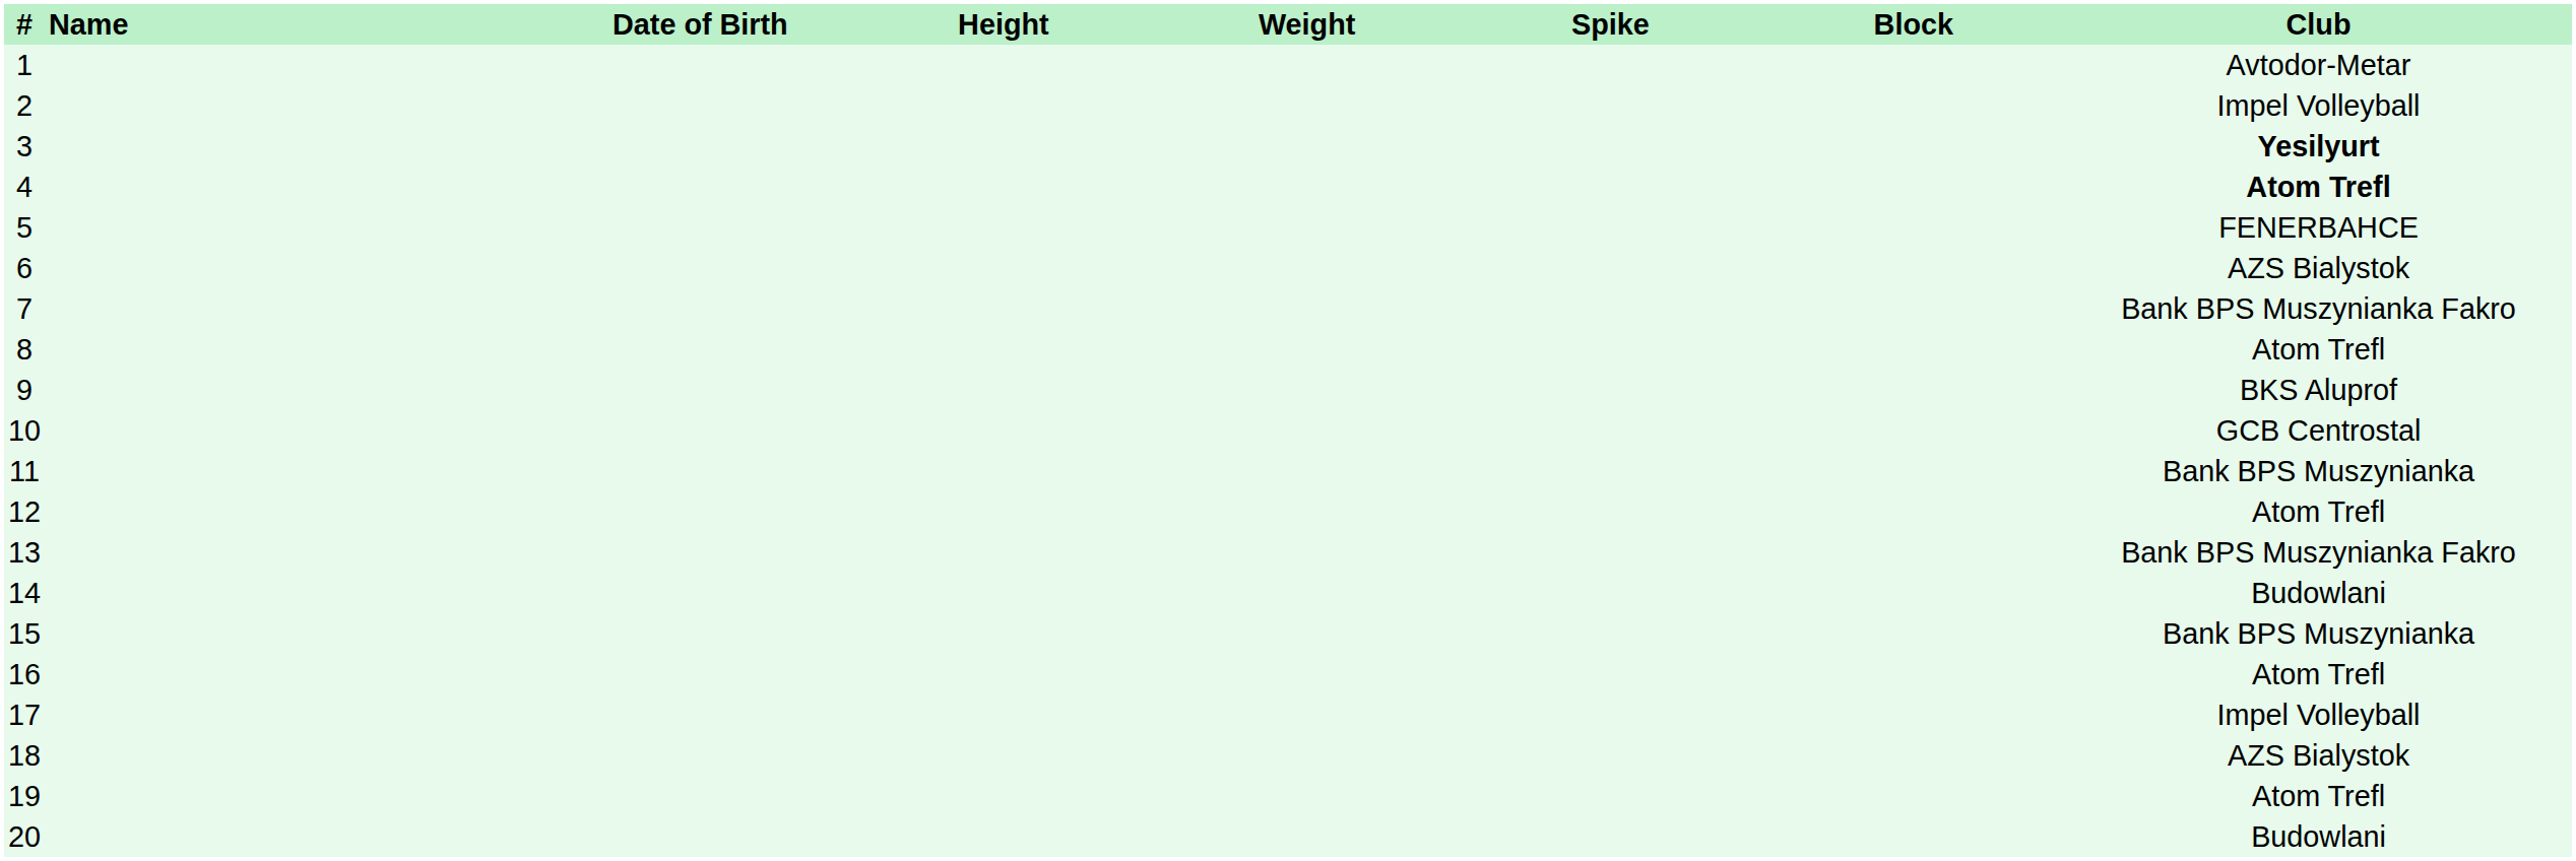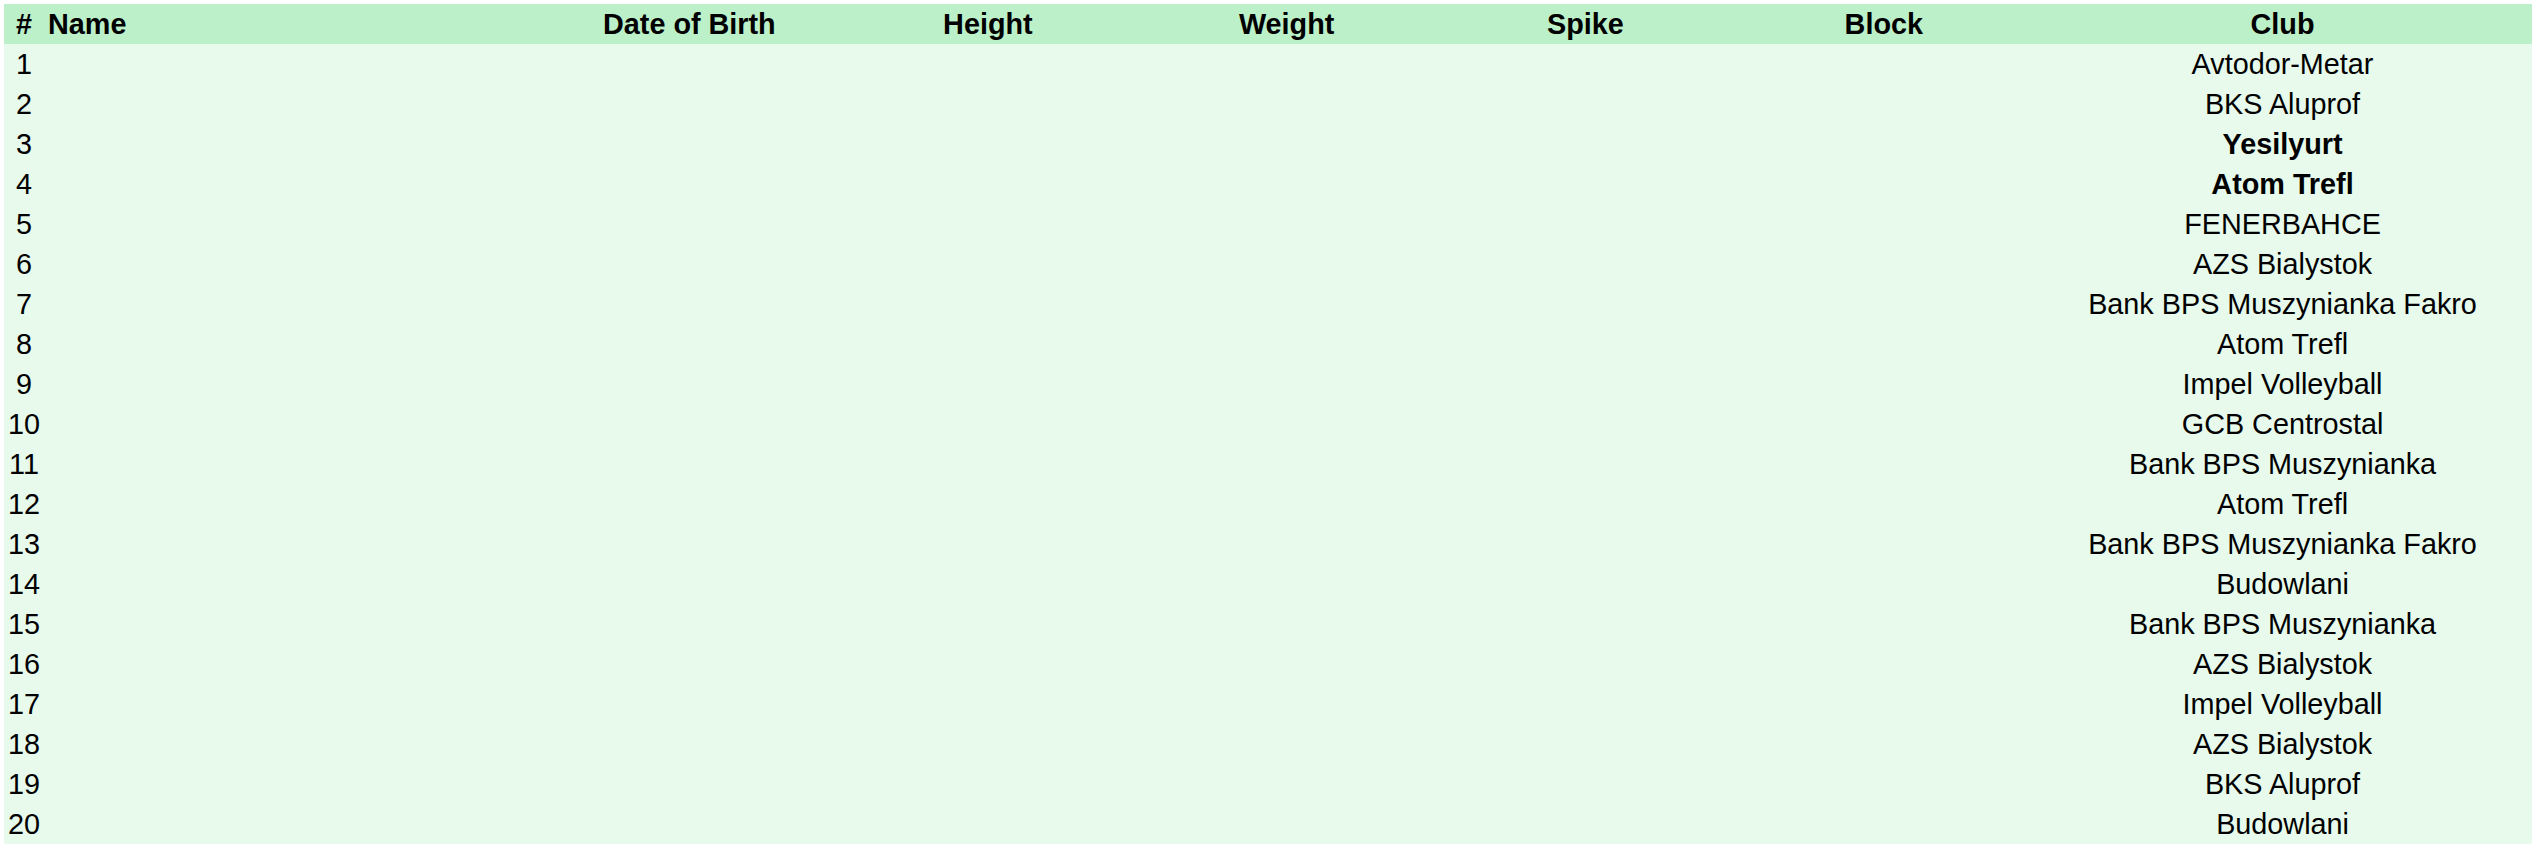 <table border=0 cellpadding=2 cellspacing=0  |- bgcolor=#FFECCE style="text-align:center; font-size:90%; width:100%">
 <tr bgcolor=#BBF0C9>
 <th>#</th>
 <th align=left width=20%>Name</th>
 <th width=12%>Date of Birth</th>
 <th width=12%>Height</th>
 <th width=12%>Weight</th>
 <th width=12%>Spike</th>
 <th width=12%>Block</th>
 <th width=20%>Club</th>
 </tr>
 <tr bgcolor=#E7FAEC>
 <td>1</td>
 <td align=left></td>
 <td align=right></td>
 <td></td>
 <td></td>
 <td></td>
 <td></td>
 <td>Avtodor-Metar</td>
 </tr>
 <tr bgcolor=#E7FAEC>
 <td>2</td>
 <td align=left></td>
 <td align=right></td>
 <td></td>
 <td></td>
 <td></td>
 <td></td>
-<td>Impel Volleyball</td>
+<td>BKS Aluprof</td>
 </tr>
 <tr bgcolor=#E7FAEC>
 <td>3</td>
 <td align=left></td>
 <td align=right></td>
 <td></td>
 <td></td>
 <td></td>
 <td></td>
 <td><strong>Yesilyurt</strong></td>
 </tr>
 <tr bgcolor=#E7FAEC>
 <td>4</td>
 <td align=left></td>
 <td align=right></td>
 <td></td>
 <td></td>
 <td></td>
 <td></td>
 <td><strong>Atom Trefl</strong></td>
 </tr>
 <tr bgcolor=#E7FAEC>
 <td>5</td>
 <td align=left></td>
 <td align=right></td>
 <td></td>
 <td></td>
 <td></td>
 <td></td>
 <td>FENERBAHCE</td>
 </tr>
 <tr bgcolor=#E7FAEC>
 <td>6</td>
 <td align=left></td>
 <td align=right></td>
 <td></td>
 <td></td>
 <td></td>
 <td></td>
 <td>AZS Bialystok</td>
 </tr>
 <tr bgcolor=#E7FAEC>
 <td>7</td>
 <td align=left></td>
 <td align=right></td>
 <td></td>
 <td></td>
 <td></td>
 <td></td>
 <td>Bank BPS Muszynianka Fakro</td>
 </tr>
 <tr bgcolor=#E7FAEC>
 <td>8</td>
 <td align=left></td>
 <td align=right></td>
 <td></td>
 <td></td>
 <td></td>
 <td></td>
 <td>Atom Trefl</td>
 </tr>
 <tr bgcolor=#E7FAEC>
 <td>9</td>
 <td align=left></td>
 <td align=right></td>
 <td></td>
 <td></td>
 <td></td>
 <td></td>
-<td>BKS Aluprof</td>
+<td>Impel Volleyball</td>
 </tr>
 <tr bgcolor=#E7FAEC>
 <td>10</td>
 <td align=left></td>
 <td align=right></td>
 <td></td>
 <td></td>
 <td></td>
 <td></td>
 <td>GCB Centrostal</td>
 </tr>
 <tr bgcolor=#E7FAEC>
 <td>11</td>
 <td align=left></td>
 <td align=right></td>
 <td></td>
 <td></td>
 <td></td>
 <td></td>
 <td>Bank BPS Muszynianka</td>
 </tr>
 <tr bgcolor=#E7FAEC>
 <td>12</td>
 <td align=left></td>
 <td align=right></td>
 <td></td>
 <td></td>
 <td></td>
 <td></td>
 <td>Atom Trefl</td>
 </tr>
 <tr bgcolor=#E7FAEC>
 <td>13</td>
 <td align=left></td>
 <td align=right></td>
 <td></td>
 <td></td>
 <td></td>
 <td></td>
 <td>Bank BPS Muszynianka Fakro</td>
 </tr>
 <tr bgcolor=#E7FAEC>
 <td>14</td>
 <td align=left></td>
 <td align=right></td>
 <td></td>
 <td></td>
 <td></td>
 <td></td>
 <td>Budowlani</td>
 </tr>
 <tr bgcolor=#E7FAEC>
 <td>15</td>
 <td align=left></td>
 <td align=right></td>
 <td></td>
 <td></td>
 <td></td>
 <td></td>
 <td>Bank BPS Muszynianka</td>
 </tr>
 <tr bgcolor=#E7FAEC>
 <td>16</td>
 <td align=left></td>
 <td align=right></td>
 <td></td>
 <td></td>
 <td></td>
 <td></td>
-<td>Atom Trefl</td>
+<td>AZS Bialystok</td>
 </tr>
 <tr bgcolor=#E7FAEC>
 <td>17</td>
 <td align=left></td>
 <td align=right></td>
 <td></td>
 <td></td>
 <td></td>
 <td></td>
 <td>Impel Volleyball</td>
 </tr>
 <tr bgcolor=#E7FAEC>
 <td>18</td>
 <td align=left></td>
 <td align=right></td>
 <td></td>
 <td></td>
 <td></td>
 <td></td>
 <td>AZS Bialystok</td>
 </tr>
 <tr bgcolor=#E7FAEC>
 <td>19</td>
 <td align=left></td>
 <td align=right></td>
 <td></td>
 <td></td>
 <td></td>
 <td></td>
-<td>Atom Trefl</td>
+<td>BKS Aluprof</td>
 </tr>
 <tr bgcolor=#E7FAEC>
 <td>20</td>
 <td align=left></td>
 <td align=right></td>
 <td></td>
 <td></td>
 <td></td>
 <td></td>
 <td>Budowlani</td>
 </tr>
 </table>
